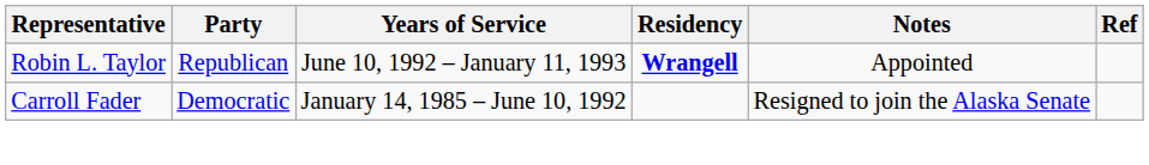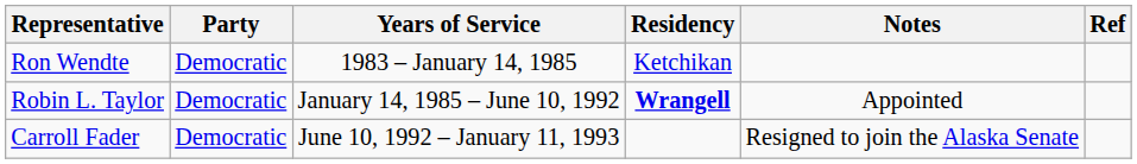 <table class=wikitable style="text-align:center">
 <tr>
 <th>Representative</th>
 <th>Party</th>
 <th>Years of Service</th>
 <th>Residency</th>
 <th>Notes</th>
 <th>Ref</th>
 </tr>
 <tr>
+<td align =left nowrap><a href='#'>Ron Wendte</a></td>
+<td><a href='#'>Democratic</a></td>
+<td>1983 – January 14, 1985</td>
+<td><a href='#'>Ketchikan</a></td>
+<td></td>
+<td></td>
+</tr>
+<tr>
 <td align =left nowrap><a href='#'>Robin L. Taylor</a></td>
-<td><a href='#'>Republican</a></td>
-<td>June 10, 1992 – January 11, 1993</td>
+<td><a href='#'>Democratic</a></td>
+<td>January 14, 1985 – June 10, 1992</td>
 <td><strong><a href='#'>Wrangell</a></strong></td>
 <td>Appointed</td>
 <td></td>
 </tr>
 <tr>
 <td align =left nowrap><a href='#'>Carroll Fader</a></td>
 <td><a href='#'>Democratic</a></td>
-<td>January 14, 1985 – June 10, 1992</td>
+<td>June 10, 1992 – January 11, 1993</td>
 <td></td>
 <td>Resigned to join the <a href='#'>Alaska Senate</a></td>
 <td></td>
 </tr>
 </table>
